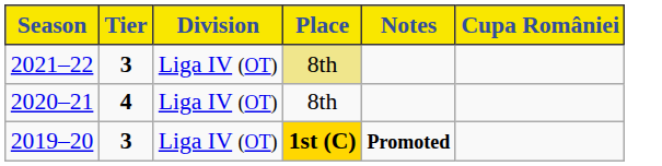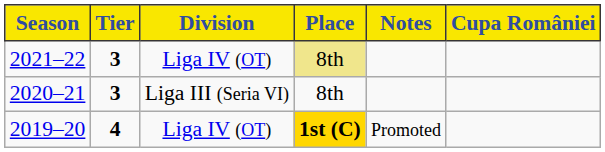 <table class="wikitable" style="text-align:center; font-size:90%">
 <tr>
 <th style="background:#f9e700;color:#304da1;border:1px solid #373435;">Season</th>
 <th style="background:#f9e700;color:#304da1;border:1px solid #373435;">Tier</th>
 <th style="background:#f9e700;color:#304da1;border:1px solid #373435;">Division</th>
 <th style="background:#f9e700;color:#304da1;border:1px solid #373435;">Place</th>
 <th style="background:#f9e700;color:#304da1;border:1px solid #373435;">Notes</th>
 <th style="background:#f9e700;color:#304da1;border:1px solid #373435;">Cupa României</th>
 </tr>
 <tr>
 <td><a href='#'>2021–22</a></td>
 <td><strong>3</strong></td>
 <td><a href='#'>Liga IV</a> <small>(<a href='#'>OT</a>)</small></td>
 <td style="background: khaki;">8th</td>
 <td></td>
 <td></td>
 </tr>
 <tr>
 <td><a href='#'>2020–21</a></td>
-<td><strong>4</strong></td>
-<td><a href='#'>Liga IV</a> <small>(<a href='#'>OT</a>)</small></td>
+<td><strong>3</strong></td>
+<td>Liga III <small>(Seria VI)</small></td>
 <td>8th</td>
 <td></td>
 <td></td>
 </tr>
 <tr>
 <td><a href='#'>2019–20</a></td>
-<td><strong>3</strong></td>
+<td><strong>4</strong></td>
 <td><a href='#'>Liga IV</a> <small>(<a href='#'>OT</a>)</small></td>
 <td align=center bgcolor=gold><strong>1st (C)</strong></td>
-<td><strong><small>Promoted</small></strong></td>
+<td><small>Promoted</small></td>
 <td></td>
 </tr>
 </table>
